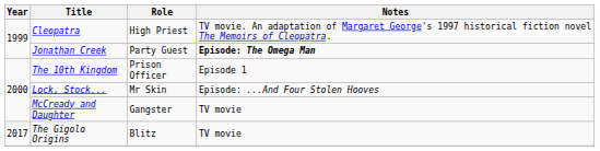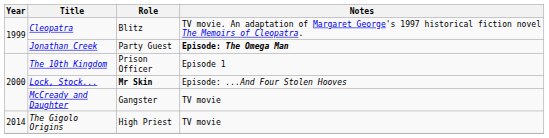 <table class="wikitable sortable">
 <tr>
 <th>Year</th>
 <th>Title</th>
 <th>Role</th>
 <th class="unsortable">Notes</th>
 </tr>
 <tr>
 <td rowspan="2">1999</td>
 <td><em><a href='#'>Cleopatra</a></em></td>
-<td>High Priest</td>
+<td>Blitz</td>
 <td>TV movie. An adaptation of <a href='#'>Margaret George</a>'s 1997 historical fiction novel <em><a href='#'>The Memoirs of Cleopatra</a></em>.</td>
 </tr>
 <tr>
 <td><em><a href='#'>Jonathan Creek</a></em></td>
 <td>Party Guest</td>
 <td><strong>Episode: <em>The Omega Man</em></strong></td>
 </tr>
 <tr>
 <td rowspan="3">2000</td>
 <td><em><a href='#'>The 10th Kingdom</a></em></td>
 <td>Prison Officer</td>
 <td>Episode 1</td>
 </tr>
 <tr>
 <td><em><a href='#'>Lock, Stock...</a></em></td>
-<td>Mr Skin</td>
+<td><strong>Mr Skin</strong></td>
 <td>Episode: <em>...And Four Stolen Hooves</em></td>
 </tr>
 <tr>
 <td><em><a href='#'>McCready and Daughter</a></em></td>
 <td>Gangster</td>
 <td>TV movie</td>
 </tr>
 <tr>
-<td>2017</td>
+<td>2014</td>
 <td><em>The Gigolo Origins</em></td>
-<td>Blitz</td>
+<td>High Priest</td>
 <td>TV movie</td>
 </tr>
 <tr>
 </tr>
 </table>
